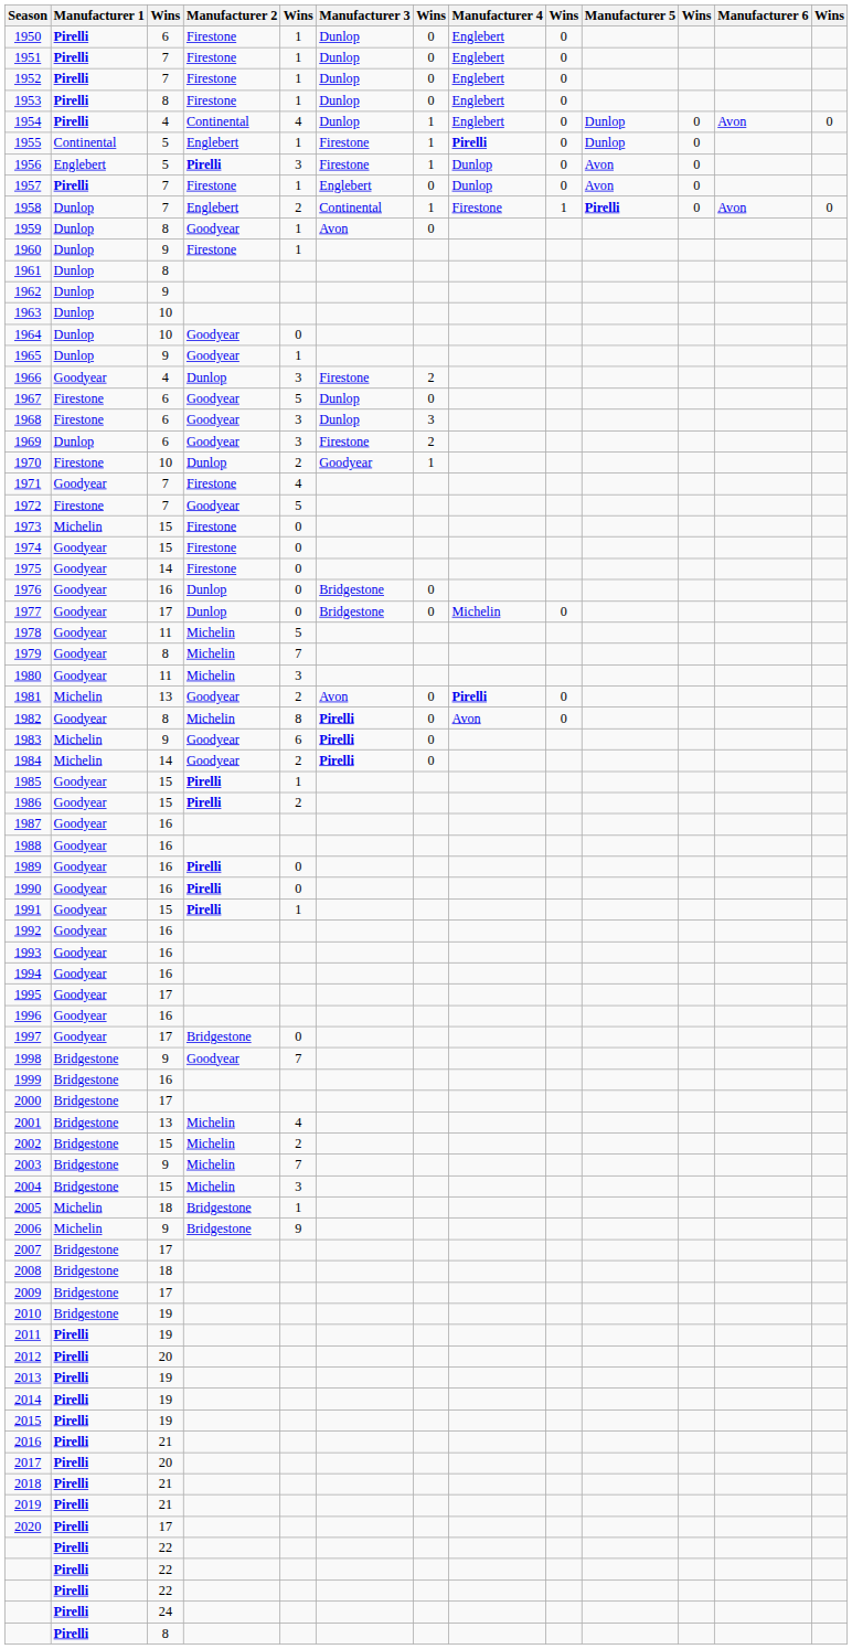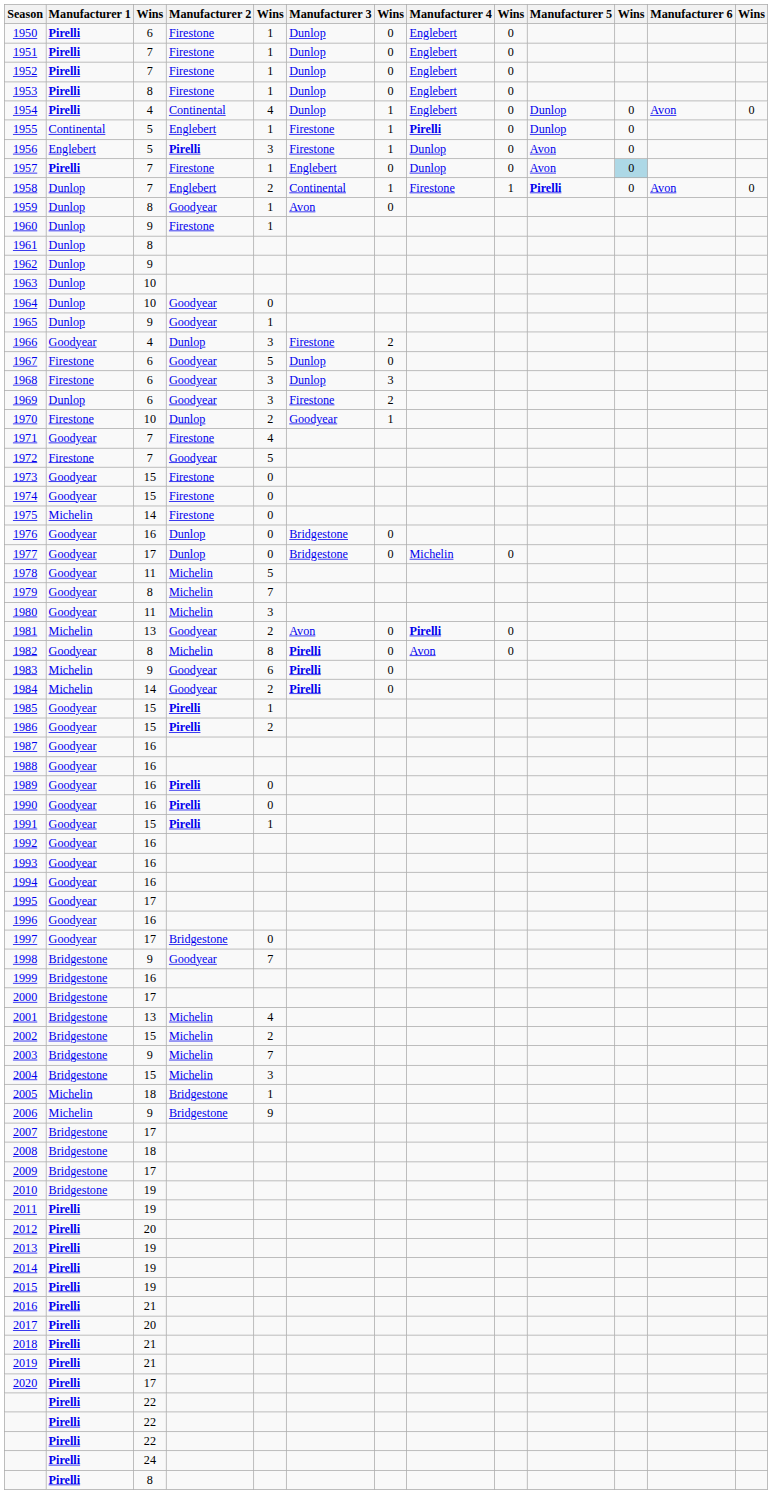 <table class="wikitable" style="text-align:center;">
 <tr>
 <th>Season</th>
 <th>Manufacturer 1</th>
 <th>Wins</th>
 <th>Manufacturer 2</th>
 <th>Wins</th>
 <th>Manufacturer 3</th>
 <th>Wins</th>
 <th>Manufacturer 4</th>
 <th>Wins</th>
 <th>Manufacturer 5</th>
 <th>Wins</th>
 <th>Manufacturer 6</th>
 <th>Wins</th>
 </tr>
 <tr>
 <td><a href='#'>1950</a></td>
 <td align="left"><strong><a href='#'>Pirelli</a></strong></td>
 <td>6</td>
 <td align="left"><a href='#'>Firestone</a></td>
 <td>1</td>
 <td align="left"><a href='#'>Dunlop</a></td>
 <td>0</td>
 <td align="left"><a href='#'>Englebert</a></td>
 <td>0</td>
 <td></td>
 <td></td>
 <td></td>
 <td></td>
 </tr>
 <tr>
 <td><a href='#'>1951</a></td>
 <td align="left"><strong><a href='#'>Pirelli</a></strong></td>
 <td>7</td>
 <td align="left"><a href='#'>Firestone</a></td>
 <td>1</td>
 <td align="left"><a href='#'>Dunlop</a></td>
 <td>0</td>
 <td align="left"><a href='#'>Englebert</a></td>
 <td>0</td>
 <td></td>
 <td></td>
 <td></td>
 <td></td>
 </tr>
 <tr>
 <td><a href='#'>1952</a></td>
 <td align="left"><strong><a href='#'>Pirelli</a></strong></td>
 <td>7</td>
 <td align="left"><a href='#'>Firestone</a></td>
 <td>1</td>
 <td align="left"><a href='#'>Dunlop</a></td>
 <td>0</td>
 <td align="left"><a href='#'>Englebert</a></td>
 <td>0</td>
 <td></td>
 <td></td>
 <td></td>
 <td></td>
 </tr>
 <tr>
 <td><a href='#'>1953</a></td>
 <td align="left"><strong><a href='#'>Pirelli</a></strong></td>
 <td>8</td>
 <td align="left"><a href='#'>Firestone</a></td>
 <td>1</td>
 <td align="left"><a href='#'>Dunlop</a></td>
 <td>0</td>
 <td align="left"><a href='#'>Englebert</a></td>
 <td>0</td>
 <td></td>
 <td></td>
 <td></td>
 <td></td>
 </tr>
 <tr>
 <td><a href='#'>1954</a></td>
 <td align="left"><strong><a href='#'>Pirelli</a></strong></td>
 <td>4</td>
 <td align="left"><a href='#'>Continental</a></td>
 <td>4</td>
 <td align="left"><a href='#'>Dunlop</a></td>
 <td>1</td>
 <td align="left"><a href='#'>Englebert</a></td>
 <td>0</td>
 <td align="left"><a href='#'>Dunlop</a></td>
 <td>0</td>
 <td align="left"><a href='#'>Avon</a></td>
 <td>0</td>
 </tr>
 <tr>
 <td><a href='#'>1955</a></td>
 <td align="left"><a href='#'>Continental</a></td>
 <td>5</td>
 <td align="left"><a href='#'>Englebert</a></td>
 <td>1</td>
 <td align="left"><a href='#'>Firestone</a></td>
 <td>1</td>
 <td align="left"><strong><a href='#'>Pirelli</a></strong></td>
 <td>0</td>
 <td align="left"><a href='#'>Dunlop</a></td>
 <td>0</td>
 <td></td>
 <td></td>
 </tr>
 <tr>
 <td><a href='#'>1956</a></td>
 <td align="left"><a href='#'>Englebert</a></td>
 <td>5</td>
 <td align="left"><strong><a href='#'>Pirelli</a></strong></td>
 <td>3</td>
 <td align="left"><a href='#'>Firestone</a></td>
 <td>1</td>
 <td align="left"><a href='#'>Dunlop</a></td>
 <td>0</td>
 <td align="left"><a href='#'>Avon</a></td>
 <td>0</td>
 <td></td>
 <td></td>
 </tr>
 <tr>
 <td><a href='#'>1957</a></td>
 <td align="left"><strong><a href='#'>Pirelli</a></strong></td>
 <td>7</td>
 <td align="left"><a href='#'>Firestone</a></td>
 <td>1</td>
 <td align="left"><a href='#'>Englebert</a></td>
 <td>0</td>
 <td align="left"><a href='#'>Dunlop</a></td>
 <td>0</td>
 <td align="left"><a href='#'>Avon</a></td>
-<td>0</td>
+<td style="background: lightblue;">0</td>
 <td></td>
 <td></td>
 </tr>
 <tr>
 <td><a href='#'>1958</a></td>
 <td align="left"><a href='#'>Dunlop</a></td>
 <td>7</td>
 <td align="left"><a href='#'>Englebert</a></td>
 <td>2</td>
 <td align="left"><a href='#'>Continental</a></td>
 <td>1</td>
 <td align="left"><a href='#'>Firestone</a></td>
 <td>1</td>
 <td align="left"><strong><a href='#'>Pirelli</a></strong></td>
 <td>0</td>
 <td align="left"><a href='#'>Avon</a></td>
 <td>0</td>
 </tr>
 <tr>
 <td><a href='#'>1959</a></td>
 <td align="left"><a href='#'>Dunlop</a></td>
 <td>8</td>
 <td align="left"><a href='#'>Goodyear</a></td>
 <td>1</td>
 <td align="left"><a href='#'>Avon</a></td>
 <td>0</td>
 <td></td>
 <td></td>
 <td></td>
 <td></td>
 <td></td>
 <td></td>
 </tr>
 <tr>
 <td><a href='#'>1960</a></td>
 <td align="left"><a href='#'>Dunlop</a></td>
 <td>9</td>
 <td align="left"><a href='#'>Firestone</a></td>
 <td>1</td>
 <td></td>
 <td></td>
 <td></td>
 <td></td>
 <td></td>
 <td></td>
 <td></td>
 <td></td>
 </tr>
 <tr>
 <td><a href='#'>1961</a></td>
 <td align="left"><a href='#'>Dunlop</a></td>
 <td>8</td>
 <td></td>
 <td></td>
 <td></td>
 <td></td>
 <td></td>
 <td></td>
 <td></td>
 <td></td>
 <td></td>
 <td></td>
 </tr>
 <tr>
 <td><a href='#'>1962</a></td>
 <td align="left"><a href='#'>Dunlop</a></td>
 <td>9</td>
 <td></td>
 <td></td>
 <td></td>
 <td></td>
 <td></td>
 <td></td>
 <td></td>
 <td></td>
 <td></td>
 <td></td>
 </tr>
 <tr>
 <td><a href='#'>1963</a></td>
 <td align="left"><a href='#'>Dunlop</a></td>
 <td>10</td>
 <td></td>
 <td></td>
 <td></td>
 <td></td>
 <td></td>
 <td></td>
 <td></td>
 <td></td>
 <td></td>
 <td></td>
 </tr>
 <tr>
 <td><a href='#'>1964</a></td>
 <td align="left"><a href='#'>Dunlop</a></td>
 <td>10</td>
 <td align="left"><a href='#'>Goodyear</a></td>
 <td>0</td>
 <td></td>
 <td></td>
 <td></td>
 <td></td>
 <td></td>
 <td></td>
 <td></td>
 <td></td>
 </tr>
 <tr>
 <td><a href='#'>1965</a></td>
 <td align="left"><a href='#'>Dunlop</a></td>
 <td>9</td>
 <td align="left"><a href='#'>Goodyear</a></td>
 <td>1</td>
 <td></td>
 <td></td>
 <td></td>
 <td></td>
 <td></td>
 <td></td>
 <td></td>
 <td></td>
 </tr>
 <tr>
 <td><a href='#'>1966</a></td>
 <td align="left"><a href='#'>Goodyear</a></td>
 <td>4</td>
 <td align="left"><a href='#'>Dunlop</a></td>
 <td>3</td>
 <td align="left"><a href='#'>Firestone</a></td>
 <td>2</td>
 <td></td>
 <td></td>
 <td></td>
 <td></td>
 <td></td>
 <td></td>
 </tr>
 <tr>
 <td><a href='#'>1967</a></td>
 <td align="left"><a href='#'>Firestone</a></td>
 <td>6</td>
 <td align="left"><a href='#'>Goodyear</a></td>
 <td>5</td>
 <td align="left"><a href='#'>Dunlop</a></td>
 <td>0</td>
 <td></td>
 <td></td>
 <td></td>
 <td></td>
 <td></td>
 <td></td>
 </tr>
 <tr>
 <td><a href='#'>1968</a></td>
 <td align="left"><a href='#'>Firestone</a></td>
 <td>6</td>
 <td align="left"><a href='#'>Goodyear</a></td>
 <td>3</td>
 <td align="left"><a href='#'>Dunlop</a></td>
 <td>3</td>
 <td></td>
 <td></td>
 <td></td>
 <td></td>
 <td></td>
 <td></td>
 </tr>
 <tr>
 <td><a href='#'>1969</a></td>
 <td align="left"><a href='#'>Dunlop</a></td>
 <td>6</td>
 <td align="left"><a href='#'>Goodyear</a></td>
 <td>3</td>
 <td align="left"><a href='#'>Firestone</a></td>
 <td>2</td>
 <td></td>
 <td></td>
 <td></td>
 <td></td>
 <td></td>
 <td></td>
 </tr>
 <tr>
 <td><a href='#'>1970</a></td>
 <td align="left"><a href='#'>Firestone</a></td>
 <td>10</td>
 <td align="left"><a href='#'>Dunlop</a></td>
 <td>2</td>
 <td align="left"><a href='#'>Goodyear</a></td>
 <td>1</td>
 <td></td>
 <td></td>
 <td></td>
 <td></td>
 <td></td>
 <td></td>
 </tr>
 <tr>
 <td><a href='#'>1971</a></td>
 <td align="left"><a href='#'>Goodyear</a></td>
 <td>7</td>
 <td align="left"><a href='#'>Firestone</a></td>
 <td>4</td>
 <td></td>
 <td></td>
 <td></td>
 <td></td>
 <td></td>
 <td></td>
 <td></td>
 <td></td>
 </tr>
 <tr>
 <td><a href='#'>1972</a></td>
 <td align="left"><a href='#'>Firestone</a></td>
 <td>7</td>
 <td align="left"><a href='#'>Goodyear</a></td>
 <td>5</td>
 <td></td>
 <td></td>
 <td></td>
 <td></td>
 <td></td>
 <td></td>
 <td></td>
 <td></td>
 </tr>
 <tr>
 <td><a href='#'>1973</a></td>
-<td align="left"><a href='#'>Michelin</a></td>
+<td align="left"><a href='#'>Goodyear</a></td>
 <td>15</td>
 <td align="left"><a href='#'>Firestone</a></td>
 <td>0</td>
 <td></td>
 <td></td>
 <td></td>
 <td></td>
 <td></td>
 <td></td>
 <td></td>
 <td></td>
 </tr>
 <tr>
 <td><a href='#'>1974</a></td>
 <td align="left"><a href='#'>Goodyear</a></td>
 <td>15</td>
 <td align="left"><a href='#'>Firestone</a></td>
 <td>0</td>
 <td></td>
 <td></td>
 <td></td>
 <td></td>
 <td></td>
 <td></td>
 <td></td>
 <td></td>
 </tr>
 <tr>
 <td><a href='#'>1975</a></td>
-<td align="left"><a href='#'>Goodyear</a></td>
+<td align="left"><a href='#'>Michelin</a></td>
 <td>14</td>
 <td align="left"><a href='#'>Firestone</a></td>
 <td>0</td>
 <td></td>
 <td></td>
 <td></td>
 <td></td>
 <td></td>
 <td></td>
 <td></td>
 <td></td>
 </tr>
 <tr>
 <td><a href='#'>1976</a></td>
 <td align="left"><a href='#'>Goodyear</a></td>
 <td>16</td>
 <td align="left"><a href='#'>Dunlop</a></td>
 <td>0</td>
 <td align="left"><a href='#'>Bridgestone</a></td>
 <td>0</td>
 <td></td>
 <td></td>
 <td></td>
 <td></td>
 <td></td>
 <td></td>
 </tr>
 <tr>
 <td><a href='#'>1977</a></td>
 <td align="left"><a href='#'>Goodyear</a></td>
 <td>17</td>
 <td align="left"><a href='#'>Dunlop</a></td>
 <td>0</td>
 <td align="left"><a href='#'>Bridgestone</a></td>
 <td>0</td>
 <td align="left"><a href='#'>Michelin</a></td>
 <td>0</td>
 <td></td>
 <td></td>
 <td></td>
 <td></td>
 </tr>
 <tr>
 <td><a href='#'>1978</a></td>
 <td align="left"><a href='#'>Goodyear</a></td>
 <td>11</td>
 <td align="left"><a href='#'>Michelin</a></td>
 <td>5</td>
 <td></td>
 <td></td>
 <td></td>
 <td></td>
 <td></td>
 <td></td>
 <td></td>
 <td></td>
 </tr>
 <tr>
 <td><a href='#'>1979</a></td>
 <td align="left"><a href='#'>Goodyear</a></td>
 <td>8</td>
 <td align="left"><a href='#'>Michelin</a></td>
 <td>7</td>
 <td></td>
 <td></td>
 <td></td>
 <td></td>
 <td></td>
 <td></td>
 <td></td>
 <td></td>
 </tr>
 <tr>
 <td><a href='#'>1980</a></td>
 <td align="left"><a href='#'>Goodyear</a></td>
 <td>11</td>
 <td align="left"><a href='#'>Michelin</a></td>
 <td>3</td>
 <td></td>
 <td></td>
 <td></td>
 <td></td>
 <td></td>
 <td></td>
 <td></td>
 <td></td>
 </tr>
 <tr>
 <td><a href='#'>1981</a></td>
 <td align="left"><a href='#'>Michelin</a></td>
 <td>13</td>
 <td align="left"><a href='#'>Goodyear</a></td>
 <td>2</td>
 <td align="left"><a href='#'>Avon</a></td>
 <td>0</td>
 <td align="left"><strong><a href='#'>Pirelli</a></strong></td>
 <td>0</td>
 <td></td>
 <td></td>
 <td></td>
 <td></td>
 </tr>
 <tr>
 <td><a href='#'>1982</a></td>
 <td align="left"><a href='#'>Goodyear</a></td>
 <td>8</td>
 <td align="left"><a href='#'>Michelin</a></td>
 <td>8</td>
 <td align="left"><strong><a href='#'>Pirelli</a></strong></td>
 <td>0</td>
 <td align="left"><a href='#'>Avon</a></td>
 <td>0</td>
 <td></td>
 <td></td>
 <td></td>
 <td></td>
 </tr>
 <tr>
 <td><a href='#'>1983</a></td>
 <td align="left"><a href='#'>Michelin</a></td>
 <td>9</td>
 <td align="left"><a href='#'>Goodyear</a></td>
 <td>6</td>
 <td align="left"><strong><a href='#'>Pirelli</a></strong></td>
 <td>0</td>
 <td></td>
 <td></td>
 <td></td>
 <td></td>
 <td></td>
 <td></td>
 </tr>
 <tr>
 <td><a href='#'>1984</a></td>
 <td align="left"><a href='#'>Michelin</a></td>
 <td>14</td>
 <td align="left"><a href='#'>Goodyear</a></td>
 <td>2</td>
 <td align="left"><strong><a href='#'>Pirelli</a></strong></td>
 <td>0</td>
 <td></td>
 <td></td>
 <td></td>
 <td></td>
 <td></td>
 <td></td>
 </tr>
 <tr>
 <td><a href='#'>1985</a></td>
 <td align="left"><a href='#'>Goodyear</a></td>
 <td>15</td>
 <td align="left"><strong><a href='#'>Pirelli</a></strong></td>
 <td>1</td>
 <td></td>
 <td></td>
 <td></td>
 <td></td>
 <td></td>
 <td></td>
 <td></td>
 <td></td>
 </tr>
 <tr>
 <td><a href='#'>1986</a></td>
 <td align="left"><a href='#'>Goodyear</a></td>
 <td>15</td>
 <td align="left"><strong><a href='#'>Pirelli</a></strong></td>
 <td>2</td>
 <td></td>
 <td></td>
 <td></td>
 <td></td>
 <td></td>
 <td></td>
 <td></td>
 <td></td>
 </tr>
 <tr>
 <td><a href='#'>1987</a></td>
 <td align="left"><a href='#'>Goodyear</a></td>
 <td>16</td>
 <td></td>
 <td></td>
 <td></td>
 <td></td>
 <td></td>
 <td></td>
 <td></td>
 <td></td>
 <td></td>
 <td></td>
 </tr>
 <tr>
 <td><a href='#'>1988</a></td>
 <td align="left"><a href='#'>Goodyear</a></td>
 <td>16</td>
 <td></td>
 <td></td>
 <td></td>
 <td></td>
 <td></td>
 <td></td>
 <td></td>
 <td></td>
 <td></td>
 <td></td>
 </tr>
 <tr>
 <td><a href='#'>1989</a></td>
 <td align="left"><a href='#'>Goodyear</a></td>
 <td>16</td>
 <td align="left"><strong><a href='#'>Pirelli</a></strong></td>
 <td>0</td>
 <td></td>
 <td></td>
 <td></td>
 <td></td>
 <td></td>
 <td></td>
 <td></td>
 <td></td>
 </tr>
 <tr>
 <td><a href='#'>1990</a></td>
 <td align="left"><a href='#'>Goodyear</a></td>
 <td>16</td>
 <td align="left"><strong><a href='#'>Pirelli</a></strong></td>
 <td>0</td>
 <td></td>
 <td></td>
 <td></td>
 <td></td>
 <td></td>
 <td></td>
 <td></td>
 <td></td>
 </tr>
 <tr>
 <td><a href='#'>1991</a></td>
 <td align="left"><a href='#'>Goodyear</a></td>
 <td>15</td>
 <td align="left"><strong><a href='#'>Pirelli</a></strong></td>
 <td>1</td>
 <td></td>
 <td></td>
 <td></td>
 <td></td>
 <td></td>
 <td></td>
 <td></td>
 <td></td>
 </tr>
 <tr>
 <td><a href='#'>1992</a></td>
 <td align="left"><a href='#'>Goodyear</a></td>
 <td>16</td>
 <td></td>
 <td></td>
 <td></td>
 <td></td>
 <td></td>
 <td></td>
 <td></td>
 <td></td>
 <td></td>
 <td></td>
 </tr>
 <tr>
 <td><a href='#'>1993</a></td>
 <td align="left"><a href='#'>Goodyear</a></td>
 <td>16</td>
 <td></td>
 <td></td>
 <td></td>
 <td></td>
 <td></td>
 <td></td>
 <td></td>
 <td></td>
 <td></td>
 <td></td>
 </tr>
 <tr>
 <td><a href='#'>1994</a></td>
 <td align="left"><a href='#'>Goodyear</a></td>
 <td>16</td>
 <td></td>
 <td></td>
 <td></td>
 <td></td>
 <td></td>
 <td></td>
 <td></td>
 <td></td>
 <td></td>
 <td></td>
 </tr>
 <tr>
 <td><a href='#'>1995</a></td>
 <td align="left"><a href='#'>Goodyear</a></td>
 <td>17</td>
 <td></td>
 <td></td>
 <td></td>
 <td></td>
 <td></td>
 <td></td>
 <td></td>
 <td></td>
 <td></td>
 <td></td>
 </tr>
 <tr>
 <td><a href='#'>1996</a></td>
 <td align="left"><a href='#'>Goodyear</a></td>
 <td>16</td>
 <td></td>
 <td></td>
 <td></td>
 <td></td>
 <td></td>
 <td></td>
 <td></td>
 <td></td>
 <td></td>
 <td></td>
 </tr>
 <tr>
 <td><a href='#'>1997</a></td>
 <td align="left"><a href='#'>Goodyear</a></td>
 <td>17</td>
 <td align="left"><a href='#'>Bridgestone</a></td>
 <td>0</td>
 <td></td>
 <td></td>
 <td></td>
 <td></td>
 <td></td>
 <td></td>
 <td></td>
 <td></td>
 </tr>
 <tr>
 <td><a href='#'>1998</a></td>
 <td align="left"><a href='#'>Bridgestone</a></td>
 <td>9</td>
 <td align="left"><a href='#'>Goodyear</a></td>
 <td>7</td>
 <td></td>
 <td></td>
 <td></td>
 <td></td>
 <td></td>
 <td></td>
 <td></td>
 <td></td>
 </tr>
 <tr>
 <td><a href='#'>1999</a></td>
 <td align="left"><a href='#'>Bridgestone</a></td>
 <td>16</td>
 <td></td>
 <td></td>
 <td></td>
 <td></td>
 <td></td>
 <td></td>
 <td></td>
 <td></td>
 <td></td>
 <td></td>
 </tr>
 <tr>
 <td><a href='#'>2000</a></td>
 <td align="left"><a href='#'>Bridgestone</a></td>
 <td>17</td>
 <td></td>
 <td></td>
 <td></td>
 <td></td>
 <td></td>
 <td></td>
 <td></td>
 <td></td>
 <td></td>
 <td></td>
 </tr>
 <tr>
 <td><a href='#'>2001</a></td>
 <td align="left"><a href='#'>Bridgestone</a></td>
 <td>13</td>
 <td align="left"><a href='#'>Michelin</a></td>
 <td>4</td>
 <td></td>
 <td></td>
 <td></td>
 <td></td>
 <td></td>
 <td></td>
 <td></td>
 <td></td>
 </tr>
 <tr>
 <td><a href='#'>2002</a></td>
 <td align="left"><a href='#'>Bridgestone</a></td>
 <td>15</td>
 <td align="left"><a href='#'>Michelin</a></td>
 <td>2</td>
 <td></td>
 <td></td>
 <td></td>
 <td></td>
 <td></td>
 <td></td>
 <td></td>
 <td></td>
 </tr>
 <tr>
 <td><a href='#'>2003</a></td>
 <td align="left"><a href='#'>Bridgestone</a></td>
 <td>9</td>
 <td align="left"><a href='#'>Michelin</a></td>
 <td>7</td>
 <td></td>
 <td></td>
 <td></td>
 <td></td>
 <td></td>
 <td></td>
 <td></td>
 <td></td>
 </tr>
 <tr>
 <td><a href='#'>2004</a></td>
 <td align="left"><a href='#'>Bridgestone</a></td>
 <td>15</td>
 <td align="left"><a href='#'>Michelin</a></td>
 <td>3</td>
 <td></td>
 <td></td>
 <td></td>
 <td></td>
 <td></td>
 <td></td>
 <td></td>
 <td></td>
 </tr>
 <tr>
 <td><a href='#'>2005</a></td>
 <td align="left"><a href='#'>Michelin</a></td>
 <td>18</td>
 <td align="left"><a href='#'>Bridgestone</a></td>
 <td>1</td>
 <td></td>
 <td></td>
 <td></td>
 <td></td>
 <td></td>
 <td></td>
 <td></td>
 <td></td>
 </tr>
 <tr>
 <td><a href='#'>2006</a></td>
 <td align="left"><a href='#'>Michelin</a></td>
 <td>9</td>
 <td align="left"><a href='#'>Bridgestone</a></td>
 <td>9</td>
 <td></td>
 <td></td>
 <td></td>
 <td></td>
 <td></td>
 <td></td>
 <td></td>
 <td></td>
 </tr>
 <tr>
 <td><a href='#'>2007</a></td>
 <td align="left"><a href='#'>Bridgestone</a></td>
 <td>17</td>
 <td></td>
 <td></td>
 <td></td>
 <td></td>
 <td></td>
 <td></td>
 <td></td>
 <td></td>
 <td></td>
 <td></td>
 </tr>
 <tr>
 <td><a href='#'>2008</a></td>
 <td align="left"><a href='#'>Bridgestone</a></td>
 <td>18</td>
 <td></td>
 <td></td>
 <td></td>
 <td></td>
 <td></td>
 <td></td>
 <td></td>
 <td></td>
 <td></td>
 <td></td>
 </tr>
 <tr>
 <td><a href='#'>2009</a></td>
 <td align="left"><a href='#'>Bridgestone</a></td>
 <td>17</td>
 <td></td>
 <td></td>
 <td></td>
 <td></td>
 <td></td>
 <td></td>
 <td></td>
 <td></td>
 <td></td>
 <td></td>
 </tr>
 <tr>
 <td><a href='#'>2010</a></td>
 <td align="left"><a href='#'>Bridgestone</a></td>
 <td>19</td>
 <td></td>
 <td></td>
 <td></td>
 <td></td>
 <td></td>
 <td></td>
 <td></td>
 <td></td>
 <td></td>
 <td></td>
 </tr>
 <tr>
 <td><a href='#'>2011</a></td>
 <td align="left"><strong><a href='#'>Pirelli</a></strong></td>
 <td>19</td>
 <td></td>
 <td></td>
 <td></td>
 <td></td>
 <td></td>
 <td></td>
 <td></td>
 <td></td>
 <td></td>
 <td></td>
 </tr>
 <tr>
 <td><a href='#'>2012</a></td>
 <td align="left"><strong><a href='#'>Pirelli</a></strong></td>
 <td>20</td>
 <td></td>
 <td></td>
 <td></td>
 <td></td>
 <td></td>
 <td></td>
 <td></td>
 <td></td>
 <td></td>
 <td></td>
 </tr>
 <tr>
 <td><a href='#'>2013</a></td>
 <td align="left"><strong><a href='#'>Pirelli</a></strong></td>
 <td>19</td>
 <td></td>
 <td></td>
 <td></td>
 <td></td>
 <td></td>
 <td></td>
 <td></td>
 <td></td>
 <td></td>
 <td></td>
 </tr>
 <tr>
 <td><a href='#'>2014</a></td>
 <td align="left"><strong><a href='#'>Pirelli</a></strong></td>
 <td>19</td>
 <td></td>
 <td></td>
 <td></td>
 <td></td>
 <td></td>
 <td></td>
 <td></td>
 <td></td>
 <td></td>
 <td></td>
 </tr>
 <tr>
 <td><a href='#'>2015</a></td>
 <td align="left"><strong><a href='#'>Pirelli</a></strong></td>
 <td>19</td>
 <td></td>
 <td></td>
 <td></td>
 <td></td>
 <td></td>
 <td></td>
 <td></td>
 <td></td>
 <td></td>
 <td></td>
 </tr>
 <tr>
 <td><a href='#'>2016</a></td>
 <td align="left"><strong><a href='#'>Pirelli</a></strong></td>
 <td>21</td>
 <td></td>
 <td></td>
 <td></td>
 <td></td>
 <td></td>
 <td></td>
 <td></td>
 <td></td>
 <td></td>
 <td></td>
 </tr>
 <tr>
 <td><a href='#'>2017</a></td>
 <td align="left"><strong><a href='#'>Pirelli</a></strong></td>
 <td>20</td>
 <td></td>
 <td></td>
 <td></td>
 <td></td>
 <td></td>
 <td></td>
 <td></td>
 <td></td>
 <td></td>
 <td></td>
 </tr>
 <tr>
 <td><a href='#'>2018</a></td>
 <td align="left"><strong><a href='#'>Pirelli</a></strong></td>
 <td>21</td>
 <td></td>
 <td></td>
 <td></td>
 <td></td>
 <td></td>
 <td></td>
 <td></td>
 <td></td>
 <td></td>
 <td></td>
 </tr>
 <tr>
 <td><a href='#'>2019</a></td>
 <td align="left"><strong><a href='#'>Pirelli</a></strong></td>
 <td>21</td>
 <td></td>
 <td></td>
 <td></td>
 <td></td>
 <td></td>
 <td></td>
 <td></td>
 <td></td>
 <td></td>
 <td></td>
 </tr>
 <tr>
 <td><a href='#'>2020</a></td>
 <td align="left"><strong><a href='#'>Pirelli</a></strong></td>
 <td>17</td>
 <td></td>
 <td></td>
 <td></td>
 <td></td>
 <td></td>
 <td></td>
 <td></td>
 <td></td>
 <td></td>
 <td></td>
 </tr>
 <tr>
 <td></td>
 <td align="left"><strong><a href='#'>Pirelli</a></strong></td>
 <td>22</td>
 <td></td>
 <td></td>
 <td></td>
 <td></td>
 <td></td>
 <td></td>
 <td></td>
 <td></td>
 <td></td>
 <td></td>
 </tr>
 <tr>
 <td></td>
 <td align="left"><strong><a href='#'>Pirelli</a></strong></td>
 <td>22</td>
 <td></td>
 <td></td>
 <td></td>
 <td></td>
 <td></td>
 <td></td>
 <td></td>
 <td></td>
 <td></td>
 <td></td>
 </tr>
 <tr>
 <td></td>
 <td align="left"><strong><a href='#'>Pirelli</a></strong></td>
 <td>22</td>
 <td></td>
 <td></td>
 <td></td>
 <td></td>
 <td></td>
 <td></td>
 <td></td>
 <td></td>
 <td></td>
 <td></td>
 </tr>
 <tr>
 <td></td>
 <td align="left"><strong><a href='#'>Pirelli</a></strong></td>
 <td>24</td>
 <td></td>
 <td></td>
 <td></td>
 <td></td>
 <td></td>
 <td></td>
 <td></td>
 <td></td>
 <td></td>
 <td></td>
 </tr>
 <tr>
 <td></td>
 <td align="left"><strong><a href='#'>Pirelli</a></strong></td>
 <td>8</td>
 <td></td>
 <td></td>
 <td></td>
 <td></td>
 <td></td>
 <td></td>
 <td></td>
 <td></td>
 <td></td>
 <td></td>
 </tr>
 </table>
